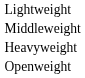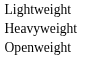 <table>
 <tr>
 <td>Lightweight<br></td>
-<td></td>
-<td></td>
-<td></td>
-</tr>
-<tr>
-<td>Middleweight<br></td>
 <td></td>
 <td></td>
 <td></td>
 </tr>
 <tr>
 <td>Heavyweight<br></td>
 <td></td>
 <td></td>
 <td></td>
 </tr>
 <tr>
 <td>Openweight<br></td>
 <td></td>
 <td></td>
 <td></td>
 </tr>
 </table>
